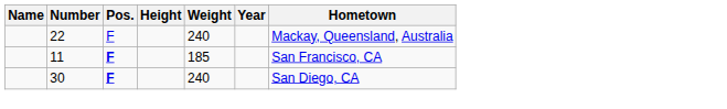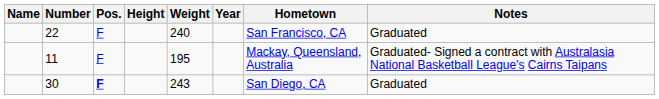 <table class="wikitable sortable" border="1">
 <tr>
 <th>Name</th>
 <th>Number</th>
 <th>Pos.</th>
 <th>Height</th>
 <th>Weight</th>
 <th>Year</th>
 <th>Hometown</th>
+<th class="unsortable">Notes</th>
 </tr>
 <tr>
 <td></td>
 <td>22</td>
 <td><a href='#'>F</a></td>
 <td></td>
 <td>240</td>
 <td></td>
-<td><a href='#'>Mackay, Queensland</a>, <a href='#'>Australia</a></td>
+<td><a href='#'>San Francisco, CA</a></td>
+<td>Graduated</td>
 </tr>
 <tr>
 <td></td>
 <td>11</td>
-<td><strong><a href='#'>F</a></strong></td>
+<td><a href='#'>F</a></td>
 <td></td>
-<td>185</td>
+<td>195</td>
 <td></td>
-<td><a href='#'>San Francisco, CA</a></td>
+<td><a href='#'>Mackay, Queensland</a>, <a href='#'>Australia</a></td>
+<td>Graduated- Signed a contract with <a href='#'>Australasia</a> <a href='#'>National Basketball League's</a> <a href='#'>Cairns Taipans</a></td>
 </tr>
 <tr>
 <td></td>
 <td>30</td>
 <td><strong><a href='#'>F</a></strong></td>
 <td></td>
-<td>240</td>
+<td>243</td>
 <td></td>
 <td><a href='#'>San Diego, CA</a></td>
+<td>Graduated</td>
 </tr>
 </table>
